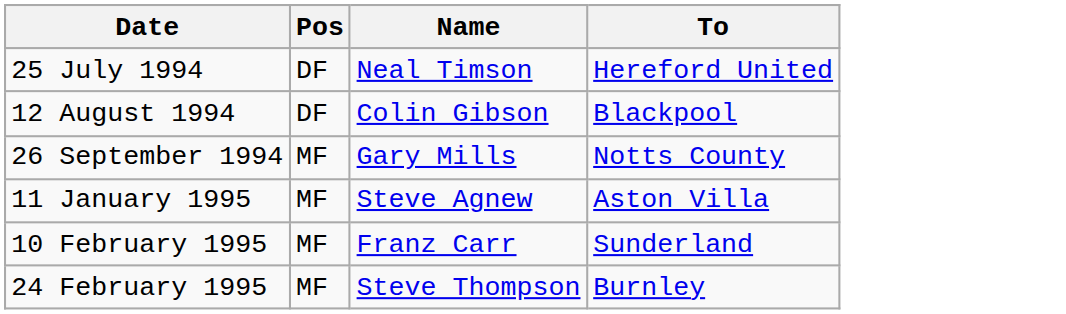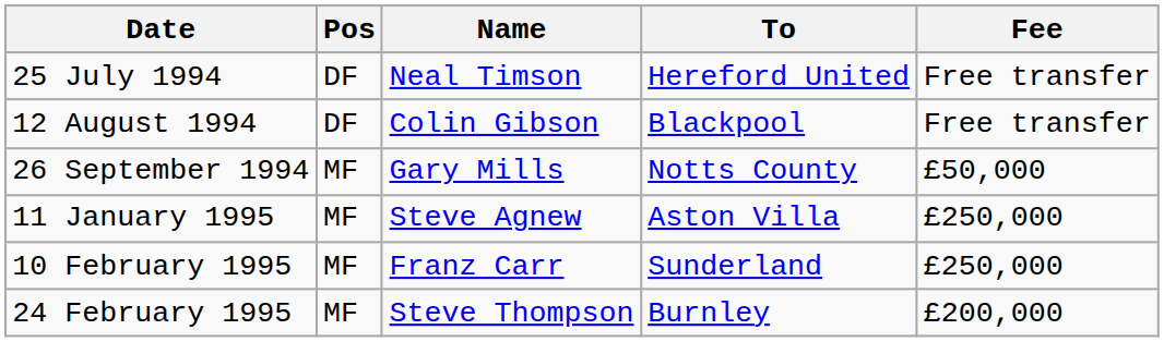 <table class="wikitable">
 <tr>
 <th>Date</th>
 <th>Pos</th>
 <th>Name</th>
 <th>To</th>
+<th>Fee</th>
 </tr>
 <tr>
 <td>25 July 1994</td>
 <td>DF</td>
 <td><a href='#'>Neal Timson</a></td>
 <td><a href='#'>Hereford United</a></td>
+<td>Free transfer</td>
 </tr>
 <tr>
 <td>12 August 1994</td>
 <td>DF</td>
 <td><a href='#'>Colin Gibson</a></td>
 <td><a href='#'>Blackpool</a></td>
+<td>Free transfer</td>
 </tr>
 <tr>
 <td>26 September 1994</td>
 <td>MF</td>
 <td><a href='#'>Gary Mills</a></td>
 <td><a href='#'>Notts County</a></td>
+<td>£50,000</td>
 </tr>
 <tr>
 <td>11 January 1995</td>
 <td>MF</td>
 <td><a href='#'>Steve Agnew</a></td>
 <td><a href='#'>Aston Villa</a></td>
+<td>£250,000</td>
 </tr>
 <tr>
 <td>10 February 1995</td>
 <td>MF</td>
 <td><a href='#'>Franz Carr</a></td>
 <td><a href='#'>Sunderland</a></td>
+<td>£250,000</td>
 </tr>
 <tr>
 <td>24 February 1995</td>
 <td>MF</td>
 <td><a href='#'>Steve Thompson</a></td>
 <td><a href='#'>Burnley</a></td>
+<td>£200,000</td>
 </tr>
 </table>
